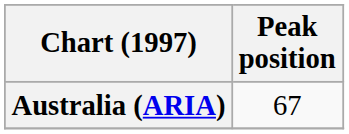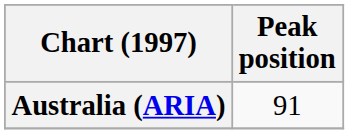 <table class="wikitable sortable plainrowheaders" style="text-align:center">
 <tr>
 <th>Chart (1997)</th>
 <th>Peak<br>position</th>
 </tr>
 <tr>
 <th scope="row">Australia (<a href='#'>ARIA</a>)</th>
-<td>67</td>
+<td>91</td>
 </tr>
 <tr>
 </tr>
 </table>
